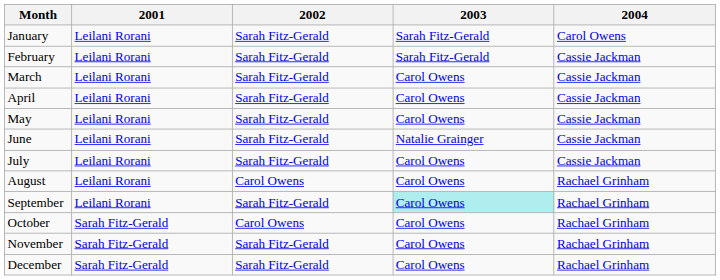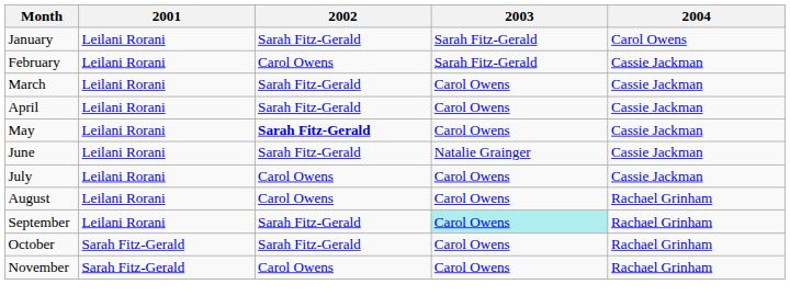 <table class=wikitable>
 <tr>
 <th width="75">Month</th>
 <th width="200px">2001</th>
 <th width="200px">2002</th>
 <th width="200px">2003</th>
 <th width="200px">2004</th>
 </tr>
 <tr>
 <td>January</td>
 <td> <a href='#'>Leilani Rorani</a></td>
 <td> <a href='#'>Sarah Fitz-Gerald</a></td>
 <td> <a href='#'>Sarah Fitz-Gerald</a></td>
 <td> <a href='#'>Carol Owens</a></td>
 </tr>
 <tr>
 <td>February</td>
 <td> <a href='#'>Leilani Rorani</a></td>
-<td> <a href='#'>Sarah Fitz-Gerald</a></td>
+<td> <a href='#'>Carol Owens</a></td>
 <td> <a href='#'>Sarah Fitz-Gerald</a></td>
 <td> <a href='#'>Cassie Jackman</a></td>
 </tr>
 <tr>
 <td>March</td>
 <td> <a href='#'>Leilani Rorani</a></td>
 <td> <a href='#'>Sarah Fitz-Gerald</a></td>
 <td> <a href='#'>Carol Owens</a></td>
 <td> <a href='#'>Cassie Jackman</a></td>
 </tr>
 <tr>
 <td>April</td>
 <td> <a href='#'>Leilani Rorani</a></td>
 <td> <a href='#'>Sarah Fitz-Gerald</a></td>
 <td> <a href='#'>Carol Owens</a></td>
 <td> <a href='#'>Cassie Jackman</a></td>
 </tr>
 <tr>
 <td>May</td>
 <td> <a href='#'>Leilani Rorani</a></td>
-<td> <a href='#'>Sarah Fitz-Gerald</a></td>
+<td><strong> <a href='#'>Sarah Fitz-Gerald</a></strong></td>
 <td> <a href='#'>Carol Owens</a></td>
 <td> <a href='#'>Cassie Jackman</a></td>
 </tr>
 <tr>
 <td>June</td>
 <td> <a href='#'>Leilani Rorani</a></td>
 <td> <a href='#'>Sarah Fitz-Gerald</a></td>
 <td> <a href='#'>Natalie Grainger</a></td>
 <td> <a href='#'>Cassie Jackman</a></td>
 </tr>
 <tr>
 <td>July</td>
 <td> <a href='#'>Leilani Rorani</a></td>
-<td> <a href='#'>Sarah Fitz-Gerald</a></td>
+<td> <a href='#'>Carol Owens</a></td>
 <td> <a href='#'>Carol Owens</a></td>
 <td> <a href='#'>Cassie Jackman</a></td>
 </tr>
 <tr>
 <td>August</td>
 <td> <a href='#'>Leilani Rorani</a></td>
 <td> <a href='#'>Carol Owens</a></td>
 <td> <a href='#'>Carol Owens</a></td>
 <td> <a href='#'>Rachael Grinham</a></td>
 </tr>
 <tr>
 <td>September</td>
 <td> <a href='#'>Leilani Rorani</a></td>
 <td> <a href='#'>Sarah Fitz-Gerald</a></td>
 <td style="background: paleturquoise;"> <a href='#'>Carol Owens</a></td>
 <td> <a href='#'>Rachael Grinham</a></td>
 </tr>
 <tr>
 <td>October</td>
 <td> <a href='#'>Sarah Fitz-Gerald</a></td>
-<td> <a href='#'>Carol Owens</a></td>
+<td> <a href='#'>Sarah Fitz-Gerald</a></td>
 <td> <a href='#'>Carol Owens</a></td>
 <td> <a href='#'>Rachael Grinham</a></td>
 </tr>
 <tr>
 <td>November</td>
 <td> <a href='#'>Sarah Fitz-Gerald</a></td>
-<td> <a href='#'>Sarah Fitz-Gerald</a></td>
 <td> <a href='#'>Carol Owens</a></td>
-<td> <a href='#'>Rachael Grinham</a></td>
-</tr>
-<tr>
-<td>December</td>
-<td> <a href='#'>Sarah Fitz-Gerald</a></td>
-<td> <a href='#'>Sarah Fitz-Gerald</a></td>
 <td> <a href='#'>Carol Owens</a></td>
 <td> <a href='#'>Rachael Grinham</a></td>
 </tr>
 </table>
